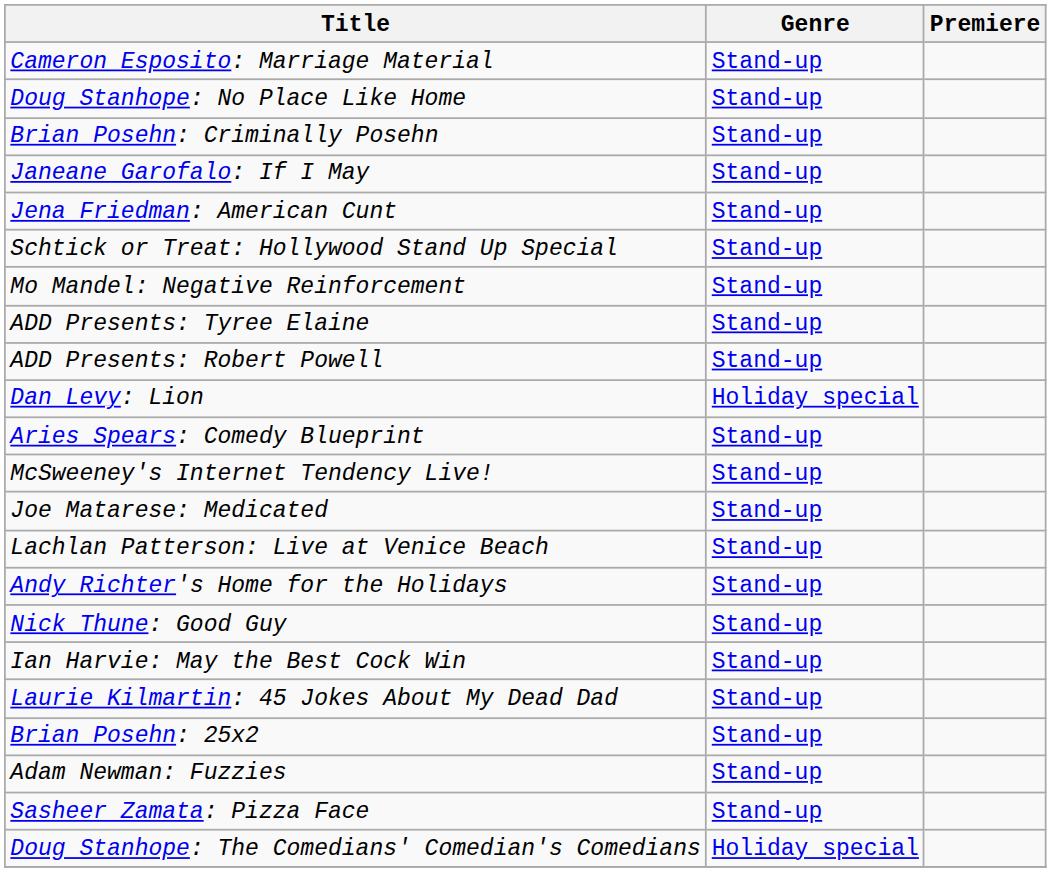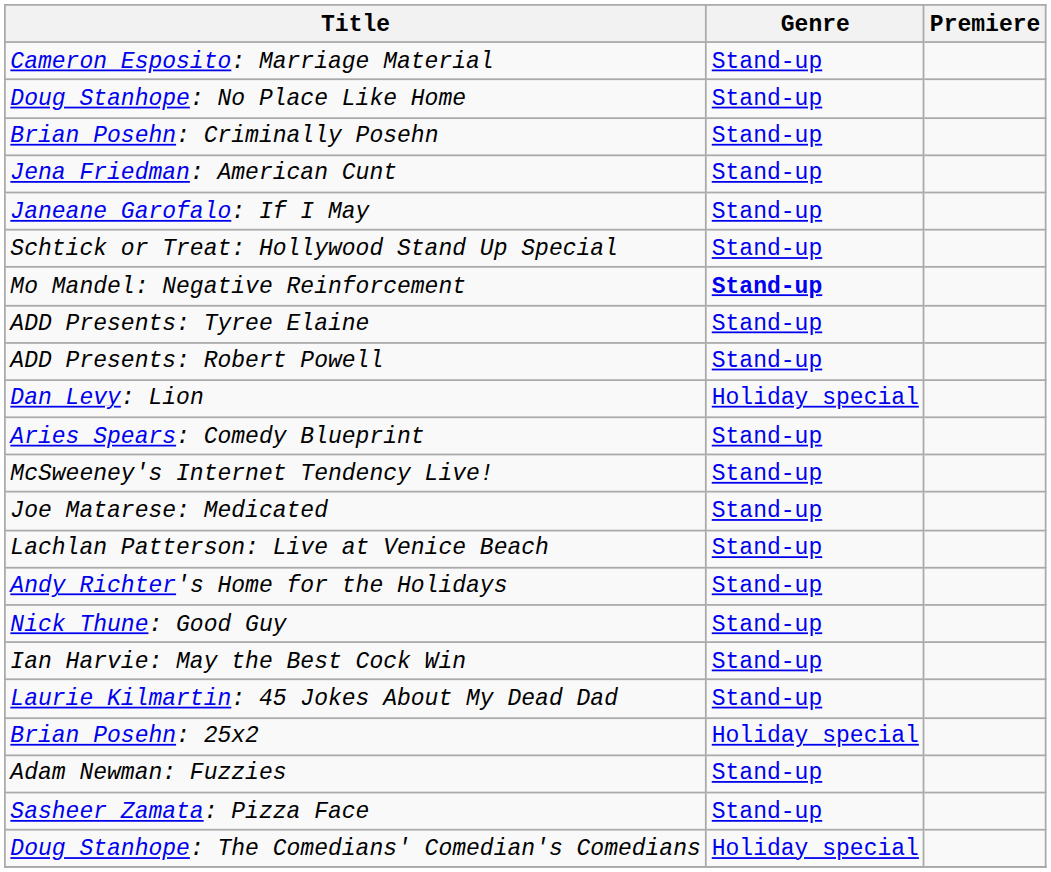 <table class="wikitable sortable">
 <tr>
 <th>Title</th>
 <th>Genre</th>
 <th>Premiere</th>
 </tr>
 <tr>
 <td><em><a href='#'>Cameron Esposito</a>: Marriage Material</em></td>
 <td><a href='#'>Stand-up</a></td>
 <td></td>
 </tr>
 <tr>
 <td><em><a href='#'>Doug Stanhope</a>: No Place Like Home</em></td>
 <td><a href='#'>Stand-up</a></td>
 <td></td>
 </tr>
 <tr>
 <td><em><a href='#'>Brian Posehn</a>: Criminally Posehn</em></td>
 <td><a href='#'>Stand-up</a></td>
 <td></td>
 </tr>
 <tr>
-<td><em><a href='#'>Janeane Garofalo</a>: If I May</em></td>
+<td><em><a href='#'>Jena Friedman</a>: American Cunt</em></td>
 <td><a href='#'>Stand-up</a></td>
 <td></td>
 </tr>
 <tr>
-<td><em><a href='#'>Jena Friedman</a>: American Cunt</em></td>
+<td><em><a href='#'>Janeane Garofalo</a>: If I May</em></td>
 <td><a href='#'>Stand-up</a></td>
 <td></td>
 </tr>
 <tr>
 <td><em>Schtick or Treat: Hollywood Stand Up Special</em></td>
 <td><a href='#'>Stand-up</a></td>
 <td></td>
 </tr>
 <tr>
 <td><em>Mo Mandel: Negative Reinforcement</em></td>
-<td><a href='#'>Stand-up</a></td>
+<td><strong><a href='#'>Stand-up</a></strong></td>
 <td></td>
 </tr>
 <tr>
 <td><em>ADD Presents: Tyree Elaine</em></td>
 <td><a href='#'>Stand-up</a></td>
 <td></td>
 </tr>
 <tr>
 <td><em>ADD Presents: Robert Powell</em></td>
 <td><a href='#'>Stand-up</a></td>
 <td></td>
 </tr>
 <tr>
 <td><em><a href='#'>Dan Levy</a>: Lion</em></td>
 <td><a href='#'>Holiday special</a></td>
 <td></td>
 </tr>
 <tr>
 <td><em><a href='#'>Aries Spears</a>: Comedy Blueprint</em></td>
 <td><a href='#'>Stand-up</a></td>
 <td></td>
 </tr>
 <tr>
 <td><em>McSweeney's Internet Tendency Live!</em></td>
 <td><a href='#'>Stand-up</a></td>
 <td></td>
 </tr>
 <tr>
 <td><em>Joe Matarese: Medicated</em></td>
 <td><a href='#'>Stand-up</a></td>
 <td></td>
 </tr>
 <tr>
 <td><em>Lachlan Patterson: Live at Venice Beach</em></td>
 <td><a href='#'>Stand-up</a></td>
 <td></td>
 </tr>
 <tr>
 <td><em><a href='#'>Andy Richter</a>'s Home for the Holidays</em></td>
 <td><a href='#'>Stand-up</a></td>
 <td></td>
 </tr>
 <tr>
 <td><em><a href='#'>Nick Thune</a>: Good Guy</em></td>
 <td><a href='#'>Stand-up</a></td>
 <td></td>
 </tr>
 <tr>
 <td><em>Ian Harvie: May the Best Cock Win</em></td>
 <td><a href='#'>Stand-up</a></td>
 <td></td>
 </tr>
 <tr>
 <td><em><a href='#'>Laurie Kilmartin</a>: 45 Jokes About My Dead Dad</em></td>
 <td><a href='#'>Stand-up</a></td>
 <td></td>
 </tr>
 <tr>
 <td><em><a href='#'>Brian Posehn</a>: 25x2</em></td>
-<td><a href='#'>Stand-up</a></td>
+<td><a href='#'>Holiday special</a></td>
 <td></td>
 </tr>
 <tr>
 <td><em>Adam Newman: Fuzzies</em></td>
 <td><a href='#'>Stand-up</a></td>
 <td></td>
 </tr>
 <tr>
 <td><em><a href='#'>Sasheer Zamata</a>: Pizza Face</em></td>
 <td><a href='#'>Stand-up</a></td>
 <td></td>
 </tr>
 <tr>
 <td><em><a href='#'>Doug Stanhope</a>: The Comedians' Comedian's Comedians</em></td>
 <td><a href='#'>Holiday special</a></td>
 <td></td>
 </tr>
 <tr>
 </tr>
 </table>
